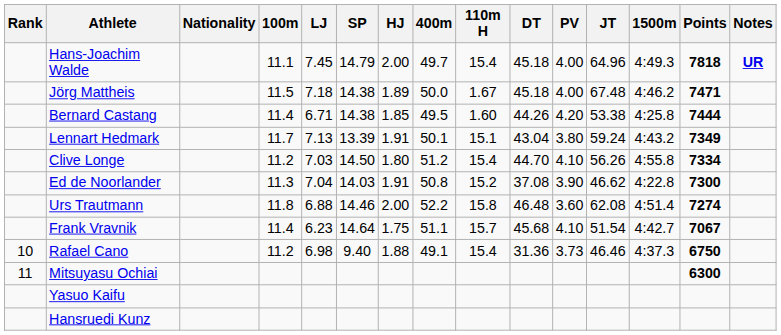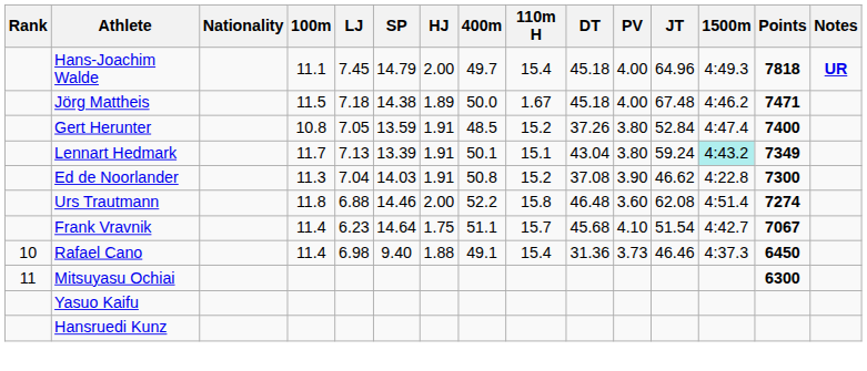 <table class="wikitable sortable" style=" text-align:center;">
 <tr>
 <th>Rank</th>
 <th>Athlete</th>
 <th>Nationality</th>
 <th>100m</th>
 <th>LJ</th>
 <th>SP</th>
 <th>HJ</th>
 <th>400m</th>
 <th>110m H</th>
 <th>DT</th>
 <th>PV</th>
 <th>JT</th>
 <th>1500m</th>
 <th>Points</th>
 <th>Notes</th>
 </tr>
 <tr>
 <td></td>
 <td align=left><a href='#'>Hans-Joachim Walde</a></td>
 <td align=left></td>
 <td>11.1</td>
 <td>7.45</td>
 <td>14.79</td>
 <td>2.00</td>
 <td>49.7</td>
 <td>15.4</td>
 <td>45.18</td>
 <td>4.00</td>
 <td>64.96</td>
 <td>4:49.3</td>
 <td><strong>7818</strong></td>
 <td><strong><a href='#'>UR</a></strong></td>
 </tr>
 <tr>
 <td></td>
 <td align=left><a href='#'>Jörg Mattheis</a></td>
 <td align=left></td>
 <td>11.5</td>
 <td>7.18</td>
 <td>14.38</td>
 <td>1.89</td>
 <td>50.0</td>
 <td>1.67</td>
 <td>45.18</td>
 <td>4.00</td>
 <td>67.48</td>
 <td>4:46.2</td>
 <td><strong>7471</strong></td>
 <td></td>
 </tr>
 <tr>
 <td></td>
-<td align=left><a href='#'>Bernard Castang</a></td>
+<td align=left><a href='#'>Gert Herunter</a></td>
 <td align=left></td>
-<td>11.4</td>
-<td>6.71</td>
-<td>14.38</td>
-<td>1.85</td>
-<td>49.5</td>
-<td>1.60</td>
-<td>44.26</td>
-<td>4.20</td>
-<td>53.38</td>
-<td>4:25.8</td>
-<td><strong>7444</strong></td>
+<td>10.8</td>
+<td>7.05</td>
+<td>13.59</td>
+<td>1.91</td>
+<td>48.5</td>
+<td>15.2</td>
+<td>37.26</td>
+<td>3.80</td>
+<td>52.84</td>
+<td>4:47.4</td>
+<td><strong>7400</strong></td>
 <td></td>
 </tr>
 <tr>
 <td></td>
 <td align=left><a href='#'>Lennart Hedmark</a></td>
 <td align=left></td>
 <td>11.7</td>
 <td>7.13</td>
 <td>13.39</td>
 <td>1.91</td>
 <td>50.1</td>
 <td>15.1</td>
 <td>43.04</td>
 <td>3.80</td>
 <td>59.24</td>
-<td>4:43.2</td>
+<td style="background: paleturquoise;">4:43.2</td>
 <td><strong>7349</strong></td>
-<td></td>
-</tr>
-<tr>
-<td></td>
-<td align=left><a href='#'>Clive Longe</a></td>
-<td align=left></td>
-<td>11.2</td>
-<td>7.03</td>
-<td>14.50</td>
-<td>1.80</td>
-<td>51.2</td>
-<td>15.4</td>
-<td>44.70</td>
-<td>4.10</td>
-<td>56.26</td>
-<td>4:55.8</td>
-<td><strong>7334</strong></td>
 <td></td>
 </tr>
 <tr>
 <td></td>
 <td align=left><a href='#'>Ed de Noorlander</a></td>
 <td align=left></td>
 <td>11.3</td>
 <td>7.04</td>
 <td>14.03</td>
 <td>1.91</td>
 <td>50.8</td>
 <td>15.2</td>
 <td>37.08</td>
 <td>3.90</td>
 <td>46.62</td>
 <td>4:22.8</td>
 <td><strong>7300</strong></td>
 <td></td>
 </tr>
 <tr>
 <td></td>
 <td align=left><a href='#'>Urs Trautmann</a></td>
 <td align=left></td>
 <td>11.8</td>
 <td>6.88</td>
 <td>14.46</td>
 <td>2.00</td>
 <td>52.2</td>
 <td>15.8</td>
 <td>46.48</td>
 <td>3.60</td>
 <td>62.08</td>
 <td>4:51.4</td>
 <td><strong>7274</strong></td>
 <td></td>
 </tr>
 <tr>
 <td></td>
 <td align=left><a href='#'>Frank Vravnik</a></td>
 <td align=left></td>
 <td>11.4</td>
 <td>6.23</td>
 <td>14.64</td>
 <td>1.75</td>
 <td>51.1</td>
 <td>15.7</td>
 <td>45.68</td>
 <td>4.10</td>
 <td>51.54</td>
 <td>4:42.7</td>
 <td><strong>7067</strong></td>
 <td></td>
 </tr>
 <tr>
 <td>10</td>
 <td align=left><a href='#'>Rafael Cano</a></td>
 <td align=left></td>
-<td>11.2</td>
+<td>11.4</td>
 <td>6.98</td>
 <td>9.40</td>
 <td>1.88</td>
 <td>49.1</td>
 <td>15.4</td>
 <td>31.36</td>
 <td>3.73</td>
 <td>46.46</td>
 <td>4:37.3</td>
-<td><strong>6750</strong></td>
+<td><strong>6450</strong></td>
 <td></td>
 </tr>
 <tr>
 <td>11</td>
 <td align=left><a href='#'>Mitsuyasu Ochiai</a></td>
 <td align=left></td>
 <td></td>
 <td></td>
 <td></td>
 <td></td>
 <td></td>
 <td></td>
 <td></td>
 <td></td>
 <td></td>
 <td></td>
 <td><strong>6300</strong></td>
 <td></td>
 </tr>
 <tr>
 <td></td>
 <td align=left><a href='#'>Yasuo Kaifu</a></td>
 <td align=left></td>
 <td></td>
 <td></td>
 <td></td>
 <td></td>
 <td></td>
 <td></td>
 <td></td>
 <td></td>
 <td></td>
 <td></td>
 <td><strong></strong></td>
 <td></td>
 </tr>
 <tr>
 <td></td>
 <td align=left><a href='#'>Hansruedi Kunz</a></td>
 <td align=left></td>
 <td></td>
 <td></td>
 <td></td>
 <td></td>
 <td></td>
 <td></td>
 <td></td>
 <td></td>
 <td></td>
 <td></td>
 <td><strong></strong></td>
 <td></td>
 </tr>
 </table>
